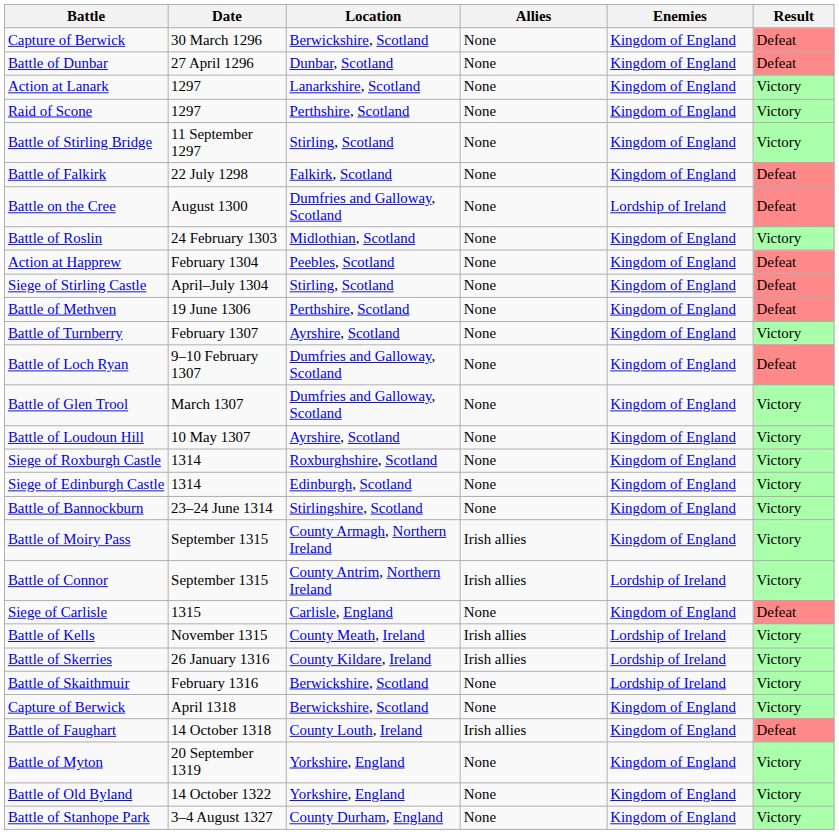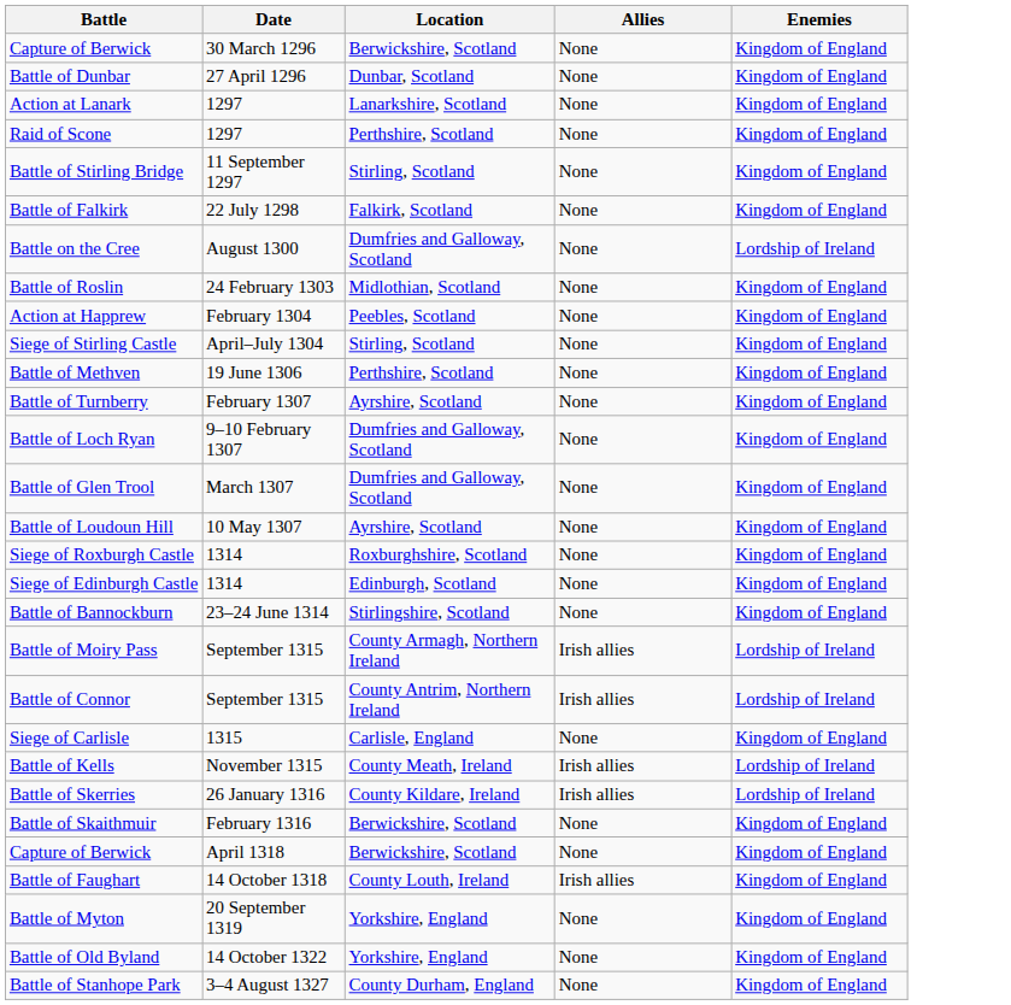 <table class="wikitable sortable">
 <tr>
 <th>Battle</th>
 <th width="120">Date</th>
 <th width="180">Location</th>
 <th width="150">Allies</th>
 <th width="150">Enemies</th>
-<th width="80">Result</th>
 </tr>
 <tr>
 <td><a href='#'>Capture of Berwick</a></td>
 <td>30 March 1296</td>
 <td><a href='#'>Berwickshire</a>, <a href='#'>Scotland</a></td>
 <td>None</td>
 <td> <a href='#'>Kingdom of England</a></td>
-<td style="background:#F88">Defeat</td>
 </tr>
 <tr>
 <td><a href='#'>Battle of Dunbar</a></td>
 <td>27 April 1296</td>
 <td><a href='#'>Dunbar</a>, <a href='#'>Scotland</a></td>
 <td>None</td>
 <td> <a href='#'>Kingdom of England</a></td>
-<td style="background:#F88">Defeat</td>
 </tr>
 <tr>
 <td><a href='#'>Action at Lanark</a></td>
 <td>1297</td>
 <td><a href='#'>Lanarkshire</a>, <a href='#'>Scotland</a></td>
 <td>None</td>
 <td> <a href='#'>Kingdom of England</a></td>
-<td style="background:#AFA">Victory</td>
 </tr>
 <tr>
 <td><a href='#'>Raid of Scone</a></td>
 <td>1297</td>
 <td><a href='#'>Perthshire</a>, <a href='#'>Scotland</a></td>
 <td>None</td>
 <td> <a href='#'>Kingdom of England</a></td>
-<td style="background:#AFA">Victory</td>
 </tr>
 <tr>
 <td><a href='#'>Battle of Stirling Bridge</a></td>
 <td>11 September 1297</td>
 <td><a href='#'>Stirling</a>, <a href='#'>Scotland</a></td>
 <td>None</td>
 <td> <a href='#'>Kingdom of England</a></td>
-<td style="background:#AFA">Victory</td>
 </tr>
 <tr>
 <td><a href='#'>Battle of Falkirk</a></td>
 <td>22 July 1298</td>
 <td><a href='#'>Falkirk</a>, <a href='#'>Scotland</a></td>
 <td>None</td>
 <td> <a href='#'>Kingdom of England</a></td>
-<td style="background:#F88">Defeat</td>
 </tr>
 <tr>
 <td><a href='#'>Battle on the Cree</a></td>
 <td>August 1300</td>
 <td><a href='#'>Dumfries and Galloway</a>, <a href='#'>Scotland</a></td>
 <td>None</td>
 <td> <a href='#'>Lordship of Ireland</a></td>
-<td style="background:#F88">Defeat</td>
 </tr>
 <tr>
 <td><a href='#'>Battle of Roslin</a></td>
 <td>24 February 1303</td>
 <td><a href='#'>Midlothian</a>, <a href='#'>Scotland</a></td>
 <td>None</td>
 <td> <a href='#'>Kingdom of England</a></td>
-<td style="background:#AFA">Victory</td>
 </tr>
 <tr>
 <td><a href='#'>Action at Happrew</a></td>
 <td>February 1304</td>
 <td><a href='#'>Peebles</a>, <a href='#'>Scotland</a></td>
 <td>None</td>
 <td> <a href='#'>Kingdom of England</a></td>
-<td style="background:#F88">Defeat</td>
 </tr>
 <tr>
 <td><a href='#'>Siege of Stirling Castle</a></td>
 <td>April–July 1304</td>
 <td><a href='#'>Stirling</a>, <a href='#'>Scotland</a></td>
 <td>None</td>
 <td> <a href='#'>Kingdom of England</a></td>
-<td style="background:#F88">Defeat</td>
 </tr>
 <tr>
 <td><a href='#'>Battle of Methven</a></td>
 <td>19 June 1306</td>
 <td><a href='#'>Perthshire</a>, <a href='#'>Scotland</a></td>
 <td>None</td>
 <td> <a href='#'>Kingdom of England</a></td>
-<td style="background:#F88">Defeat</td>
 </tr>
 <tr>
 <td><a href='#'>Battle of Turnberry</a></td>
 <td>February 1307</td>
 <td><a href='#'>Ayrshire</a>, <a href='#'>Scotland</a></td>
 <td>None</td>
 <td> <a href='#'>Kingdom of England</a></td>
-<td style="background:#AFA">Victory</td>
 </tr>
 <tr>
 <td><a href='#'>Battle of Loch Ryan</a></td>
 <td>9–10 February 1307</td>
 <td><a href='#'>Dumfries and Galloway</a>, <a href='#'>Scotland</a></td>
 <td>None</td>
 <td> <a href='#'>Kingdom of England</a></td>
-<td style="background:#F88">Defeat</td>
 </tr>
 <tr>
 <td><a href='#'>Battle of Glen Trool</a></td>
 <td>March 1307</td>
 <td><a href='#'>Dumfries and Galloway</a>, <a href='#'>Scotland</a></td>
 <td>None</td>
 <td> <a href='#'>Kingdom of England</a></td>
-<td style="background:#AFA">Victory</td>
 </tr>
 <tr>
 <td><a href='#'>Battle of Loudoun Hill</a></td>
 <td>10 May 1307</td>
 <td><a href='#'>Ayrshire</a>, <a href='#'>Scotland</a></td>
 <td>None</td>
 <td> <a href='#'>Kingdom of England</a></td>
-<td style="background:#AFA">Victory</td>
 </tr>
 <tr>
 <td><a href='#'>Siege of Roxburgh Castle</a></td>
 <td>1314</td>
 <td><a href='#'>Roxburghshire</a>, <a href='#'>Scotland</a></td>
 <td>None</td>
 <td> <a href='#'>Kingdom of England</a></td>
-<td style="background:#AFA">Victory</td>
 </tr>
 <tr>
 <td><a href='#'>Siege of Edinburgh Castle</a></td>
 <td>1314</td>
 <td><a href='#'>Edinburgh</a>, <a href='#'>Scotland</a></td>
 <td>None</td>
 <td> <a href='#'>Kingdom of England</a></td>
-<td style="background:#AFA">Victory</td>
 </tr>
 <tr>
 <td><a href='#'>Battle of Bannockburn</a></td>
 <td>23–24 June 1314</td>
 <td><a href='#'>Stirlingshire</a>, <a href='#'>Scotland</a></td>
 <td>None</td>
 <td> <a href='#'>Kingdom of England</a></td>
-<td style="background:#AFA">Victory</td>
 </tr>
 <tr>
 <td><a href='#'>Battle of Moiry Pass</a></td>
 <td>September 1315</td>
 <td><a href='#'>County Armagh</a>, <a href='#'>Northern Ireland</a></td>
 <td>Irish allies</td>
-<td> <a href='#'>Kingdom of England</a></td>
-<td style="background:#AFA">Victory</td>
+<td> <a href='#'>Lordship of Ireland</a></td>
 </tr>
 <tr>
 <td><a href='#'>Battle of Connor</a></td>
 <td>September 1315</td>
 <td><a href='#'>County Antrim</a>, <a href='#'>Northern Ireland</a></td>
 <td>Irish allies</td>
 <td> <a href='#'>Lordship of Ireland</a></td>
-<td style="background:#AFA">Victory</td>
 </tr>
 <tr>
 <td><a href='#'>Siege of Carlisle</a></td>
 <td>1315</td>
 <td><a href='#'>Carlisle</a>, <a href='#'>England</a></td>
 <td>None</td>
 <td> <a href='#'>Kingdom of England</a></td>
-<td style="background:#F88">Defeat</td>
 </tr>
 <tr>
 <td><a href='#'>Battle of Kells</a></td>
 <td>November 1315</td>
 <td><a href='#'>County Meath</a>, <a href='#'>Ireland</a></td>
 <td>Irish allies</td>
 <td> <a href='#'>Lordship of Ireland</a></td>
-<td style="background:#AFA">Victory</td>
 </tr>
 <tr>
 <td><a href='#'>Battle of Skerries</a></td>
 <td>26 January 1316</td>
 <td><a href='#'>County Kildare</a>, <a href='#'>Ireland</a></td>
 <td>Irish allies</td>
 <td> <a href='#'>Lordship of Ireland</a></td>
-<td style="background:#AFA">Victory</td>
 </tr>
 <tr>
 <td><a href='#'>Battle of Skaithmuir</a></td>
 <td>February 1316</td>
 <td><a href='#'>Berwickshire</a>, <a href='#'>Scotland</a></td>
 <td>None</td>
-<td> <a href='#'>Lordship of Ireland</a></td>
-<td style="background:#AFA">Victory</td>
+<td> <a href='#'>Kingdom of England</a></td>
 </tr>
 <tr>
 <td><a href='#'>Capture of Berwick</a></td>
 <td>April 1318</td>
 <td><a href='#'>Berwickshire</a>, <a href='#'>Scotland</a></td>
 <td>None</td>
 <td> <a href='#'>Kingdom of England</a></td>
-<td style="background:#AFA">Victory</td>
 </tr>
 <tr>
 <td><a href='#'>Battle of Faughart</a></td>
 <td>14 October 1318</td>
 <td><a href='#'>County Louth</a>, <a href='#'>Ireland</a></td>
 <td>Irish allies</td>
 <td> <a href='#'>Kingdom of England</a></td>
-<td style="background:#F88">Defeat</td>
 </tr>
 <tr>
 <td><a href='#'>Battle of Myton</a></td>
 <td>20 September 1319</td>
 <td><a href='#'>Yorkshire</a>, <a href='#'>England</a></td>
 <td>None</td>
 <td> <a href='#'>Kingdom of England</a></td>
-<td style="background:#AFA">Victory</td>
 </tr>
 <tr>
 <td><a href='#'>Battle of Old Byland</a></td>
 <td>14 October 1322</td>
 <td><a href='#'>Yorkshire</a>, <a href='#'>England</a></td>
 <td>None</td>
 <td> <a href='#'>Kingdom of England</a></td>
-<td style="background:#AFA">Victory</td>
 </tr>
 <tr>
 <td><a href='#'>Battle of Stanhope Park</a></td>
 <td>3–4 August 1327</td>
 <td><a href='#'>County Durham</a>, <a href='#'>England</a></td>
 <td>None</td>
 <td> <a href='#'>Kingdom of England</a></td>
-<td style="background:#AFA">Victory</td>
 </tr>
 </table>
